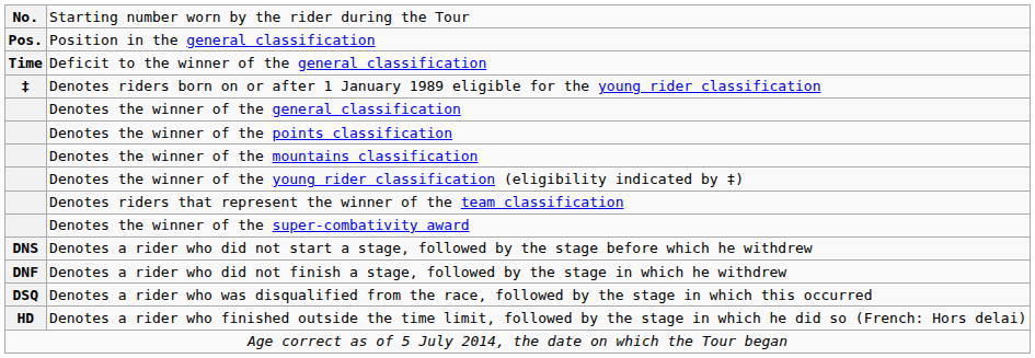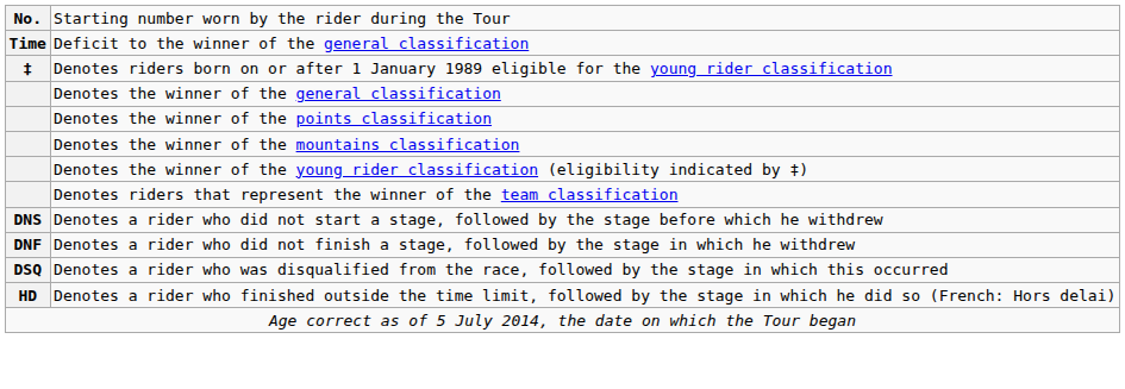 <table class="wikitable">
 <tr>
 <th scope="row" style="text-align:center;">No.</th>
 <td>Starting number worn by the rider during the Tour</td>
-</tr>
-<tr>
-<th scope="row" style="text-align:center;">Pos.</th>
-<td>Position in the <a href='#'>general classification</a></td>
 </tr>
 <tr>
 <th scope="row" style="text-align:center;">Time</th>
 <td>Deficit to the winner of the <a href='#'>general classification</a></td>
 </tr>
 <tr>
 <th scope="row" style="text-align:center;">‡</th>
 <td>Denotes riders born on or after 1 January 1989 eligible for the <a href='#'>young rider classification</a></td>
 </tr>
 <tr>
 <th scope="row" style="text-align:center;"></th>
 <td>Denotes the winner of the <a href='#'>general classification</a></td>
 </tr>
 <tr>
 <th scope="row" style="text-align:center;"></th>
 <td>Denotes the winner of the <a href='#'>points classification</a></td>
 </tr>
 <tr>
 <th scope="row" style="text-align:center;"></th>
 <td>Denotes the winner of the <a href='#'>mountains classification</a></td>
 </tr>
 <tr>
 <th scope="row" style="text-align:center;"></th>
 <td>Denotes the winner of the <a href='#'>young rider classification</a> (eligibility indicated by ‡)</td>
 </tr>
 <tr>
 <th scope="row" style="text-align:center;"></th>
 <td>Denotes riders that represent the winner of the <a href='#'>team classification</a></td>
 </tr>
 <tr>
-<th scope="row" style="text-align:center;"></th>
-<td>Denotes the winner of the <a href='#'>super-combativity award</a></td>
-</tr>
-<tr>
 <th scope="row" style="text-align:center;">DNS</th>
 <td>Denotes a rider who did not start a stage, followed by the stage before which he withdrew</td>
 </tr>
 <tr>
 <th scope="row" style="text-align:center;">DNF</th>
 <td>Denotes a rider who did not finish a stage, followed by the stage in which he withdrew</td>
 </tr>
 <tr>
 <th scope="row" style="text-align:center;">DSQ</th>
 <td>Denotes a rider who was disqualified from the race, followed by the stage in which this occurred</td>
 </tr>
 <tr>
 <th scope="row" style="text-align:center;">HD</th>
 <td>Denotes a rider who finished outside the time limit, followed by the stage in which he did so (French: Hors delai)</td>
 </tr>
 <tr>
 <td style="text-align:center;" colspan="2"><em>Age correct as of 5 July 2014, the date on which the Tour began</em></td>
 </tr>
 </table>
